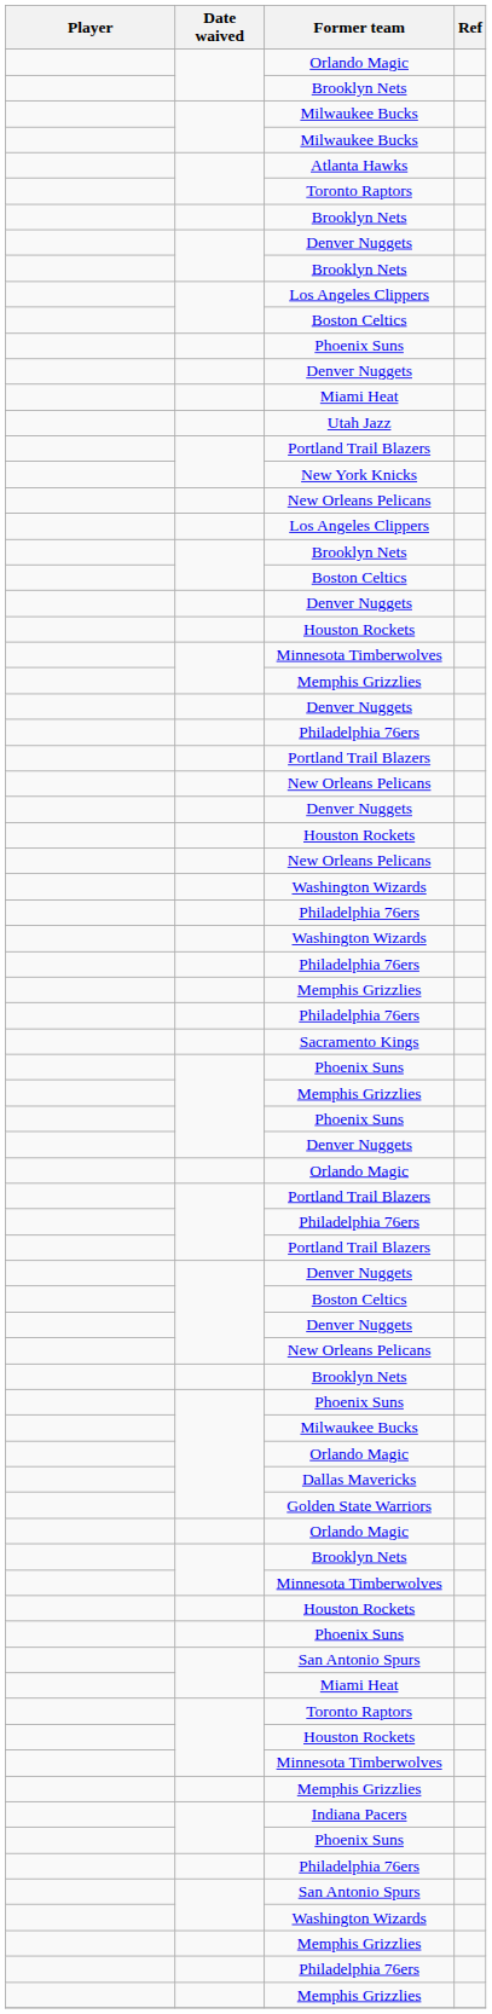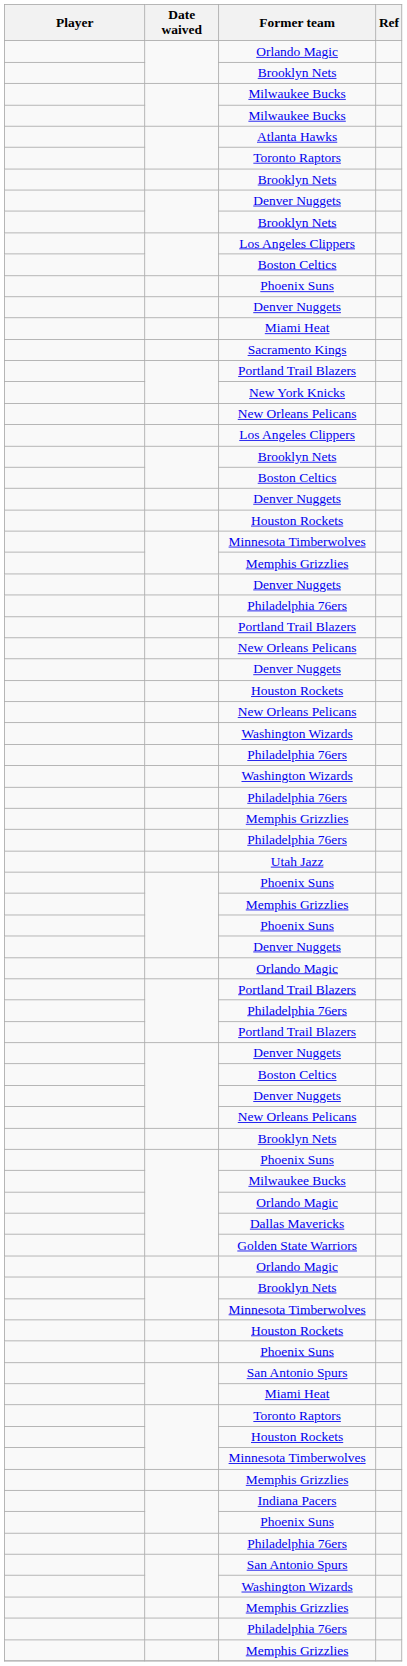 <table class="wikitable sortable" style="text-align:center">
 <tr>
 <th style="width:160px">Player</th>
 <th style="width:80px">Date waived</th>
 <th style="width:180px">Former team</th>
 <th class="unsortable">Ref</th>
 </tr>
 <tr>
 <td align=left></td>
 <td rowspan=2 style="text-align:center"></td>
 <td><a href='#'>Orlando Magic</a></td>
 <td></td>
 </tr>
 <tr>
 <td align=left></td>
 <td><a href='#'>Brooklyn Nets</a></td>
 <td></td>
 </tr>
 <tr>
 <td align=left></td>
 <td rowspan=2 style="text-align:center"></td>
 <td><a href='#'>Milwaukee Bucks</a></td>
 <td></td>
 </tr>
 <tr>
 <td align=left></td>
 <td><a href='#'>Milwaukee Bucks</a></td>
 <td></td>
 </tr>
 <tr>
 <td align=left></td>
 <td rowspan=2 style="text-align:center"></td>
 <td><a href='#'>Atlanta Hawks</a></td>
 <td></td>
 </tr>
 <tr>
 <td align=left></td>
 <td><a href='#'>Toronto Raptors</a></td>
 <td></td>
 </tr>
 <tr>
 <td align=left></td>
 <td rowspan=1 style="text-align:center"></td>
 <td><a href='#'>Brooklyn Nets</a></td>
 <td></td>
 </tr>
 <tr>
 <td align=left></td>
 <td rowspan=2 style="text-align:center"></td>
 <td><a href='#'>Denver Nuggets</a></td>
 <td></td>
 </tr>
 <tr>
 <td align=left></td>
 <td><a href='#'>Brooklyn Nets</a></td>
 <td></td>
 </tr>
 <tr>
 <td align=left></td>
 <td rowspan=2 style="text-align:center"></td>
 <td><a href='#'>Los Angeles Clippers</a></td>
 <td></td>
 </tr>
 <tr>
 <td align=left></td>
 <td><a href='#'>Boston Celtics</a></td>
 <td></td>
 </tr>
 <tr>
 <td align=left></td>
 <td rowspan=1 style="text-align:center"></td>
 <td><a href='#'>Phoenix Suns</a></td>
 <td></td>
 </tr>
 <tr>
 <td align=left></td>
 <td rowspan=1 style="text-align:center"></td>
 <td><a href='#'>Denver Nuggets</a></td>
 <td></td>
 </tr>
 <tr>
 <td align=left></td>
 <td rowspan=1 style="text-align:center"></td>
 <td><a href='#'>Miami Heat</a></td>
 <td></td>
 </tr>
 <tr>
 <td align=left></td>
 <td rowspan=1 style="text-align:center"></td>
-<td><a href='#'>Utah Jazz</a></td>
+<td><a href='#'>Sacramento Kings</a></td>
 <td></td>
 </tr>
 <tr>
 <td align=left></td>
 <td rowspan=2 style="text-align:center"></td>
 <td><a href='#'>Portland Trail Blazers</a></td>
 <td></td>
 </tr>
 <tr>
 <td align=left></td>
 <td><a href='#'>New York Knicks</a></td>
 <td></td>
 </tr>
 <tr>
 <td align=left></td>
 <td rowspan=1 style="text-align:center"></td>
 <td><a href='#'>New Orleans Pelicans</a></td>
 <td></td>
 </tr>
 <tr>
 <td align=left></td>
 <td rowspan=1 style="text-align:center"></td>
 <td><a href='#'>Los Angeles Clippers</a></td>
 <td></td>
 </tr>
 <tr>
 <td align=left></td>
 <td rowspan=2 style="text-align:center"></td>
 <td><a href='#'>Brooklyn Nets</a></td>
 <td></td>
 </tr>
 <tr>
 <td align=left></td>
 <td><a href='#'>Boston Celtics</a></td>
 <td></td>
 </tr>
 <tr>
 <td align=left></td>
 <td rowspan=1 style="text-align:center"></td>
 <td><a href='#'>Denver Nuggets</a></td>
 <td></td>
 </tr>
 <tr>
 <td align=left></td>
 <td rowspan=1 style="text-align:center"></td>
 <td><a href='#'>Houston Rockets</a></td>
 <td></td>
 </tr>
 <tr>
 <td align=left></td>
 <td rowspan=2 style="text-align:center"></td>
 <td><a href='#'>Minnesota Timberwolves</a></td>
 <td></td>
 </tr>
 <tr>
 <td align=left></td>
 <td><a href='#'>Memphis Grizzlies</a></td>
 <td></td>
 </tr>
 <tr>
 <td align=left></td>
 <td rowspan=1 style="text-align:center"></td>
 <td><a href='#'>Denver Nuggets</a></td>
 <td></td>
 </tr>
 <tr>
 <td align=left></td>
 <td rowspan=1 style="text-align:center"></td>
 <td><a href='#'>Philadelphia 76ers</a></td>
 <td></td>
 </tr>
 <tr>
 <td align=left></td>
 <td rowspan=1 style="text-align:center"></td>
 <td><a href='#'>Portland Trail Blazers</a></td>
 <td></td>
 </tr>
 <tr>
 <td align=left></td>
 <td rowspan=1 style="text-align:center"></td>
 <td><a href='#'>New Orleans Pelicans</a></td>
 <td></td>
 </tr>
 <tr>
 <td align=left></td>
 <td rowspan=1 style="text-align:center"></td>
 <td><a href='#'>Denver Nuggets</a></td>
 <td></td>
 </tr>
 <tr>
 <td align=left></td>
 <td rowspan=1 style="text-align:center"></td>
 <td><a href='#'>Houston Rockets</a></td>
 <td></td>
 </tr>
 <tr>
 <td align=left></td>
 <td rowspan=1 style="text-align:center"></td>
 <td><a href='#'>New Orleans Pelicans</a></td>
 <td></td>
 </tr>
 <tr>
 <td align=left></td>
 <td rowspan=1 style="text-align:center"></td>
 <td><a href='#'>Washington Wizards</a></td>
 <td></td>
 </tr>
 <tr>
 <td align=left></td>
 <td rowspan=1 style="text-align:center"></td>
 <td><a href='#'>Philadelphia 76ers</a></td>
 <td></td>
 </tr>
 <tr>
 <td align=left></td>
 <td rowspan=1 style="text-align:center"></td>
 <td><a href='#'>Washington Wizards</a></td>
 <td></td>
 </tr>
 <tr>
 <td align=left></td>
 <td rowspan=1 style="text-align:center"></td>
 <td><a href='#'>Philadelphia 76ers</a></td>
 <td></td>
 </tr>
 <tr>
 <td align=left></td>
 <td rowspan=1 style="text-align:center"></td>
 <td><a href='#'>Memphis Grizzlies</a></td>
 <td></td>
 </tr>
 <tr>
 <td align=left></td>
 <td rowspan=1 style="text-align:center"></td>
 <td><a href='#'>Philadelphia 76ers</a></td>
 <td></td>
 </tr>
 <tr>
 <td align=left></td>
 <td rowspan=1 style="text-align:center"></td>
-<td><a href='#'>Sacramento Kings</a></td>
+<td><a href='#'>Utah Jazz</a></td>
 <td></td>
 </tr>
 <tr>
 <td align=left></td>
 <td rowspan=4 style="text-align:center"></td>
 <td><a href='#'>Phoenix Suns</a></td>
 <td></td>
 </tr>
 <tr>
 <td align=left></td>
 <td><a href='#'>Memphis Grizzlies</a></td>
 <td></td>
 </tr>
 <tr>
 <td align=left></td>
 <td><a href='#'>Phoenix Suns</a></td>
 <td></td>
 </tr>
 <tr>
 <td align=left></td>
 <td><a href='#'>Denver Nuggets</a></td>
 <td></td>
 </tr>
 <tr>
 <td align=left></td>
 <td rowspan=1 style="text-align:center"></td>
 <td><a href='#'>Orlando Magic</a></td>
 <td></td>
 </tr>
 <tr>
 <td align=left></td>
 <td rowspan=3 style="text-align:center"></td>
 <td><a href='#'>Portland Trail Blazers</a></td>
 <td></td>
 </tr>
 <tr>
 <td align=left></td>
 <td><a href='#'>Philadelphia 76ers</a></td>
 <td></td>
 </tr>
 <tr>
 <td align=left></td>
 <td><a href='#'>Portland Trail Blazers</a></td>
 <td></td>
 </tr>
 <tr>
 <td align=left></td>
 <td rowspan=4 style="text-align:center"></td>
 <td><a href='#'>Denver Nuggets</a></td>
 <td></td>
 </tr>
 <tr>
 <td align=left></td>
 <td><a href='#'>Boston Celtics</a></td>
 <td></td>
 </tr>
 <tr>
 <td align=left></td>
 <td><a href='#'>Denver Nuggets</a></td>
 <td></td>
 </tr>
 <tr>
 <td align=left></td>
 <td><a href='#'>New Orleans Pelicans</a></td>
 <td></td>
 </tr>
 <tr>
 <td align=left></td>
 <td rowspan=1 style="text-align:center"></td>
 <td><a href='#'>Brooklyn Nets</a></td>
 <td></td>
 </tr>
 <tr>
 <td align=left></td>
 <td rowspan=5 style="text-align:center"></td>
 <td><a href='#'>Phoenix Suns</a></td>
 <td></td>
 </tr>
 <tr>
 <td align=left></td>
 <td><a href='#'>Milwaukee Bucks</a></td>
 <td></td>
 </tr>
 <tr>
 <td align=left></td>
 <td><a href='#'>Orlando Magic</a></td>
 <td></td>
 </tr>
 <tr>
 <td align=left></td>
 <td><a href='#'>Dallas Mavericks</a></td>
 <td></td>
 </tr>
 <tr>
 <td align=left></td>
 <td><a href='#'>Golden State Warriors</a></td>
 <td></td>
 </tr>
 <tr>
 <td align=left></td>
 <td rowspan=1 style="text-align:center"></td>
 <td><a href='#'>Orlando Magic</a></td>
 <td></td>
 </tr>
 <tr>
 <td align=left></td>
 <td rowspan=2 style="text-align:center"></td>
 <td><a href='#'>Brooklyn Nets</a></td>
 <td></td>
 </tr>
 <tr>
 <td align=left></td>
 <td><a href='#'>Minnesota Timberwolves</a></td>
 <td></td>
 </tr>
 <tr>
 <td align=left></td>
 <td rowspan=1 style="text-align:center"></td>
 <td><a href='#'>Houston Rockets</a></td>
 <td></td>
 </tr>
 <tr>
 <td align=left></td>
 <td rowspan=1 style="text-align:center"></td>
 <td><a href='#'>Phoenix Suns</a></td>
 <td></td>
 </tr>
 <tr>
 <td align=left></td>
 <td rowspan=2 style="text-align:center"></td>
 <td><a href='#'>San Antonio Spurs</a></td>
 <td></td>
 </tr>
 <tr>
 <td align=left></td>
 <td><a href='#'>Miami Heat</a></td>
 <td></td>
 </tr>
 <tr>
 <td align=left></td>
 <td rowspan=3 style="text-align:center"></td>
 <td><a href='#'>Toronto Raptors</a></td>
 <td></td>
 </tr>
 <tr>
 <td align=left></td>
 <td><a href='#'>Houston Rockets</a></td>
 <td></td>
 </tr>
 <tr>
 <td align=left></td>
 <td><a href='#'>Minnesota Timberwolves</a></td>
 <td></td>
 </tr>
 <tr>
 <td align=left></td>
 <td rowspan=1 style="text-align:center"></td>
 <td><a href='#'>Memphis Grizzlies</a></td>
 <td></td>
 </tr>
 <tr>
 <td align=left></td>
 <td rowspan=2 style="text-align:center"></td>
 <td><a href='#'>Indiana Pacers</a></td>
 <td></td>
 </tr>
 <tr>
 <td align=left></td>
 <td><a href='#'>Phoenix Suns</a></td>
 <td></td>
 </tr>
 <tr>
 <td align=left></td>
 <td rowspan=1 style="text-align:center"></td>
 <td><a href='#'>Philadelphia 76ers</a></td>
 <td></td>
 </tr>
 <tr>
 <td align=left></td>
 <td rowspan=2 style="text-align:center"></td>
 <td><a href='#'>San Antonio Spurs</a></td>
 <td></td>
 </tr>
 <tr>
 <td align=left></td>
 <td><a href='#'>Washington Wizards</a></td>
 <td></td>
 </tr>
 <tr>
 <td align=left></td>
 <td rowspan=1 style="text-align:center"></td>
 <td><a href='#'>Memphis Grizzlies</a></td>
 <td></td>
 </tr>
 <tr>
 <td align=left></td>
 <td rowspan=1 style="text-align:center"></td>
 <td><a href='#'>Philadelphia 76ers</a></td>
 <td></td>
 </tr>
 <tr>
 <td align=left></td>
 <td rowspan=1 style="text-align:center"></td>
 <td><a href='#'>Memphis Grizzlies</a></td>
 <td></td>
 </tr>
 <tr>
 </tr>
 </table>
